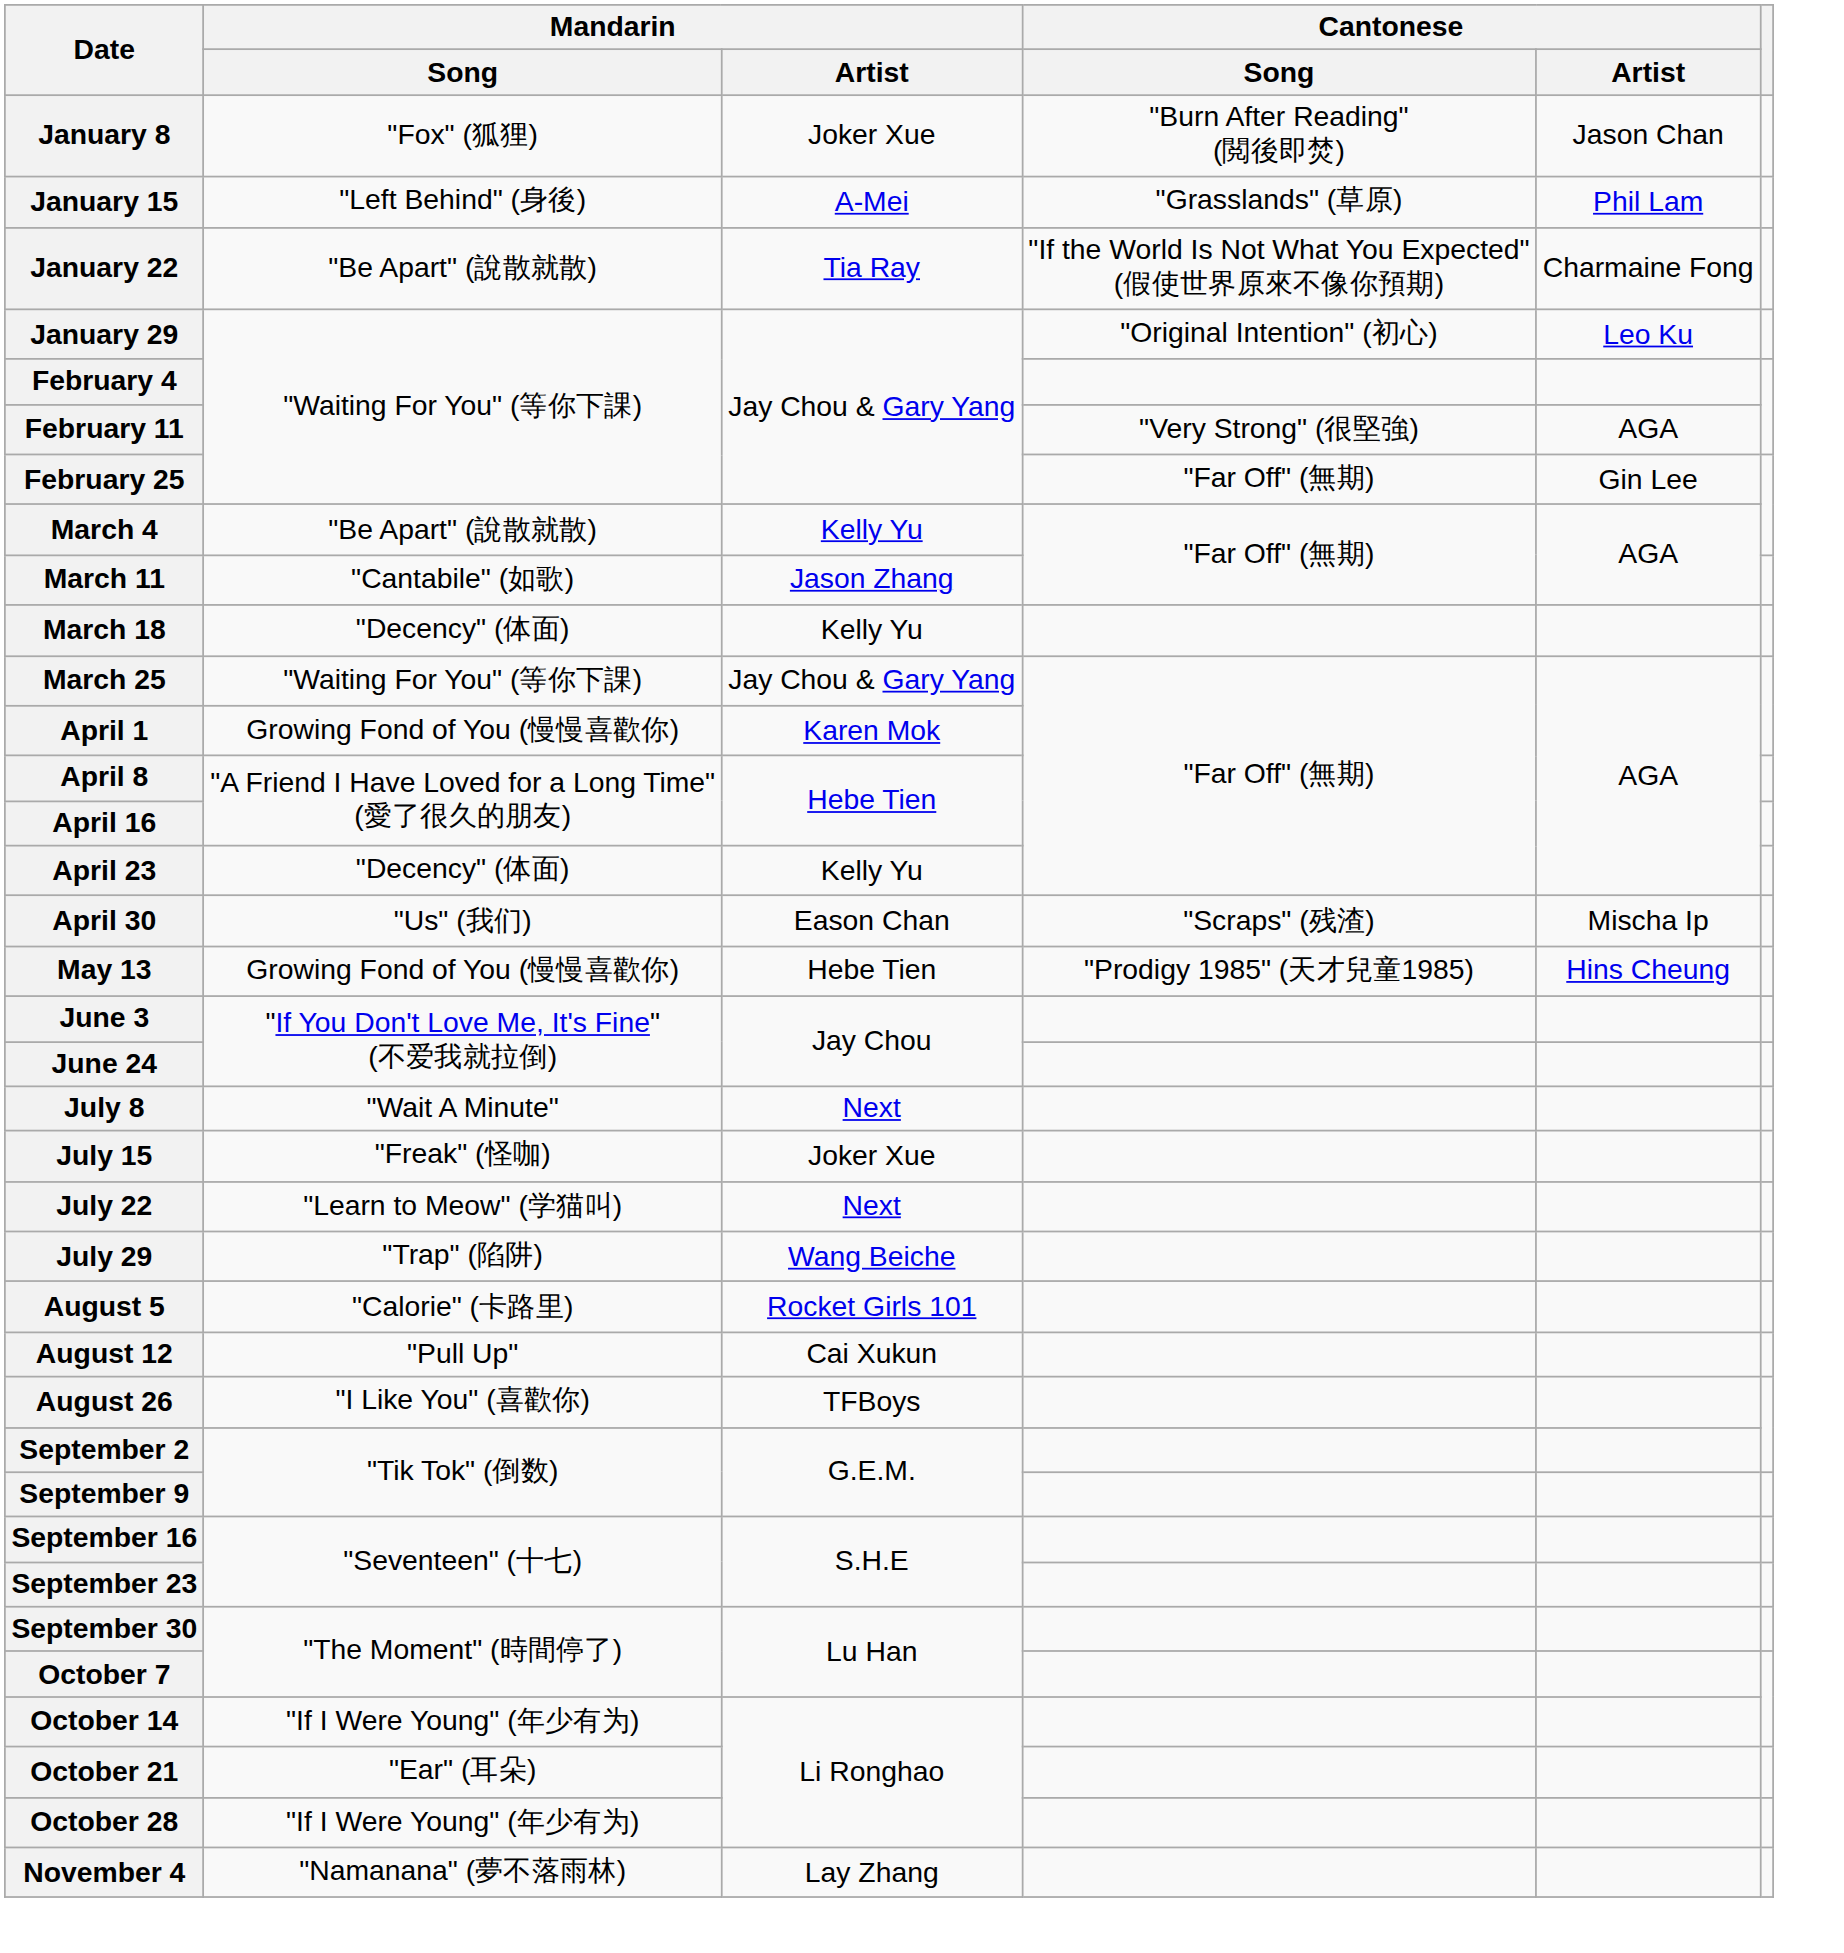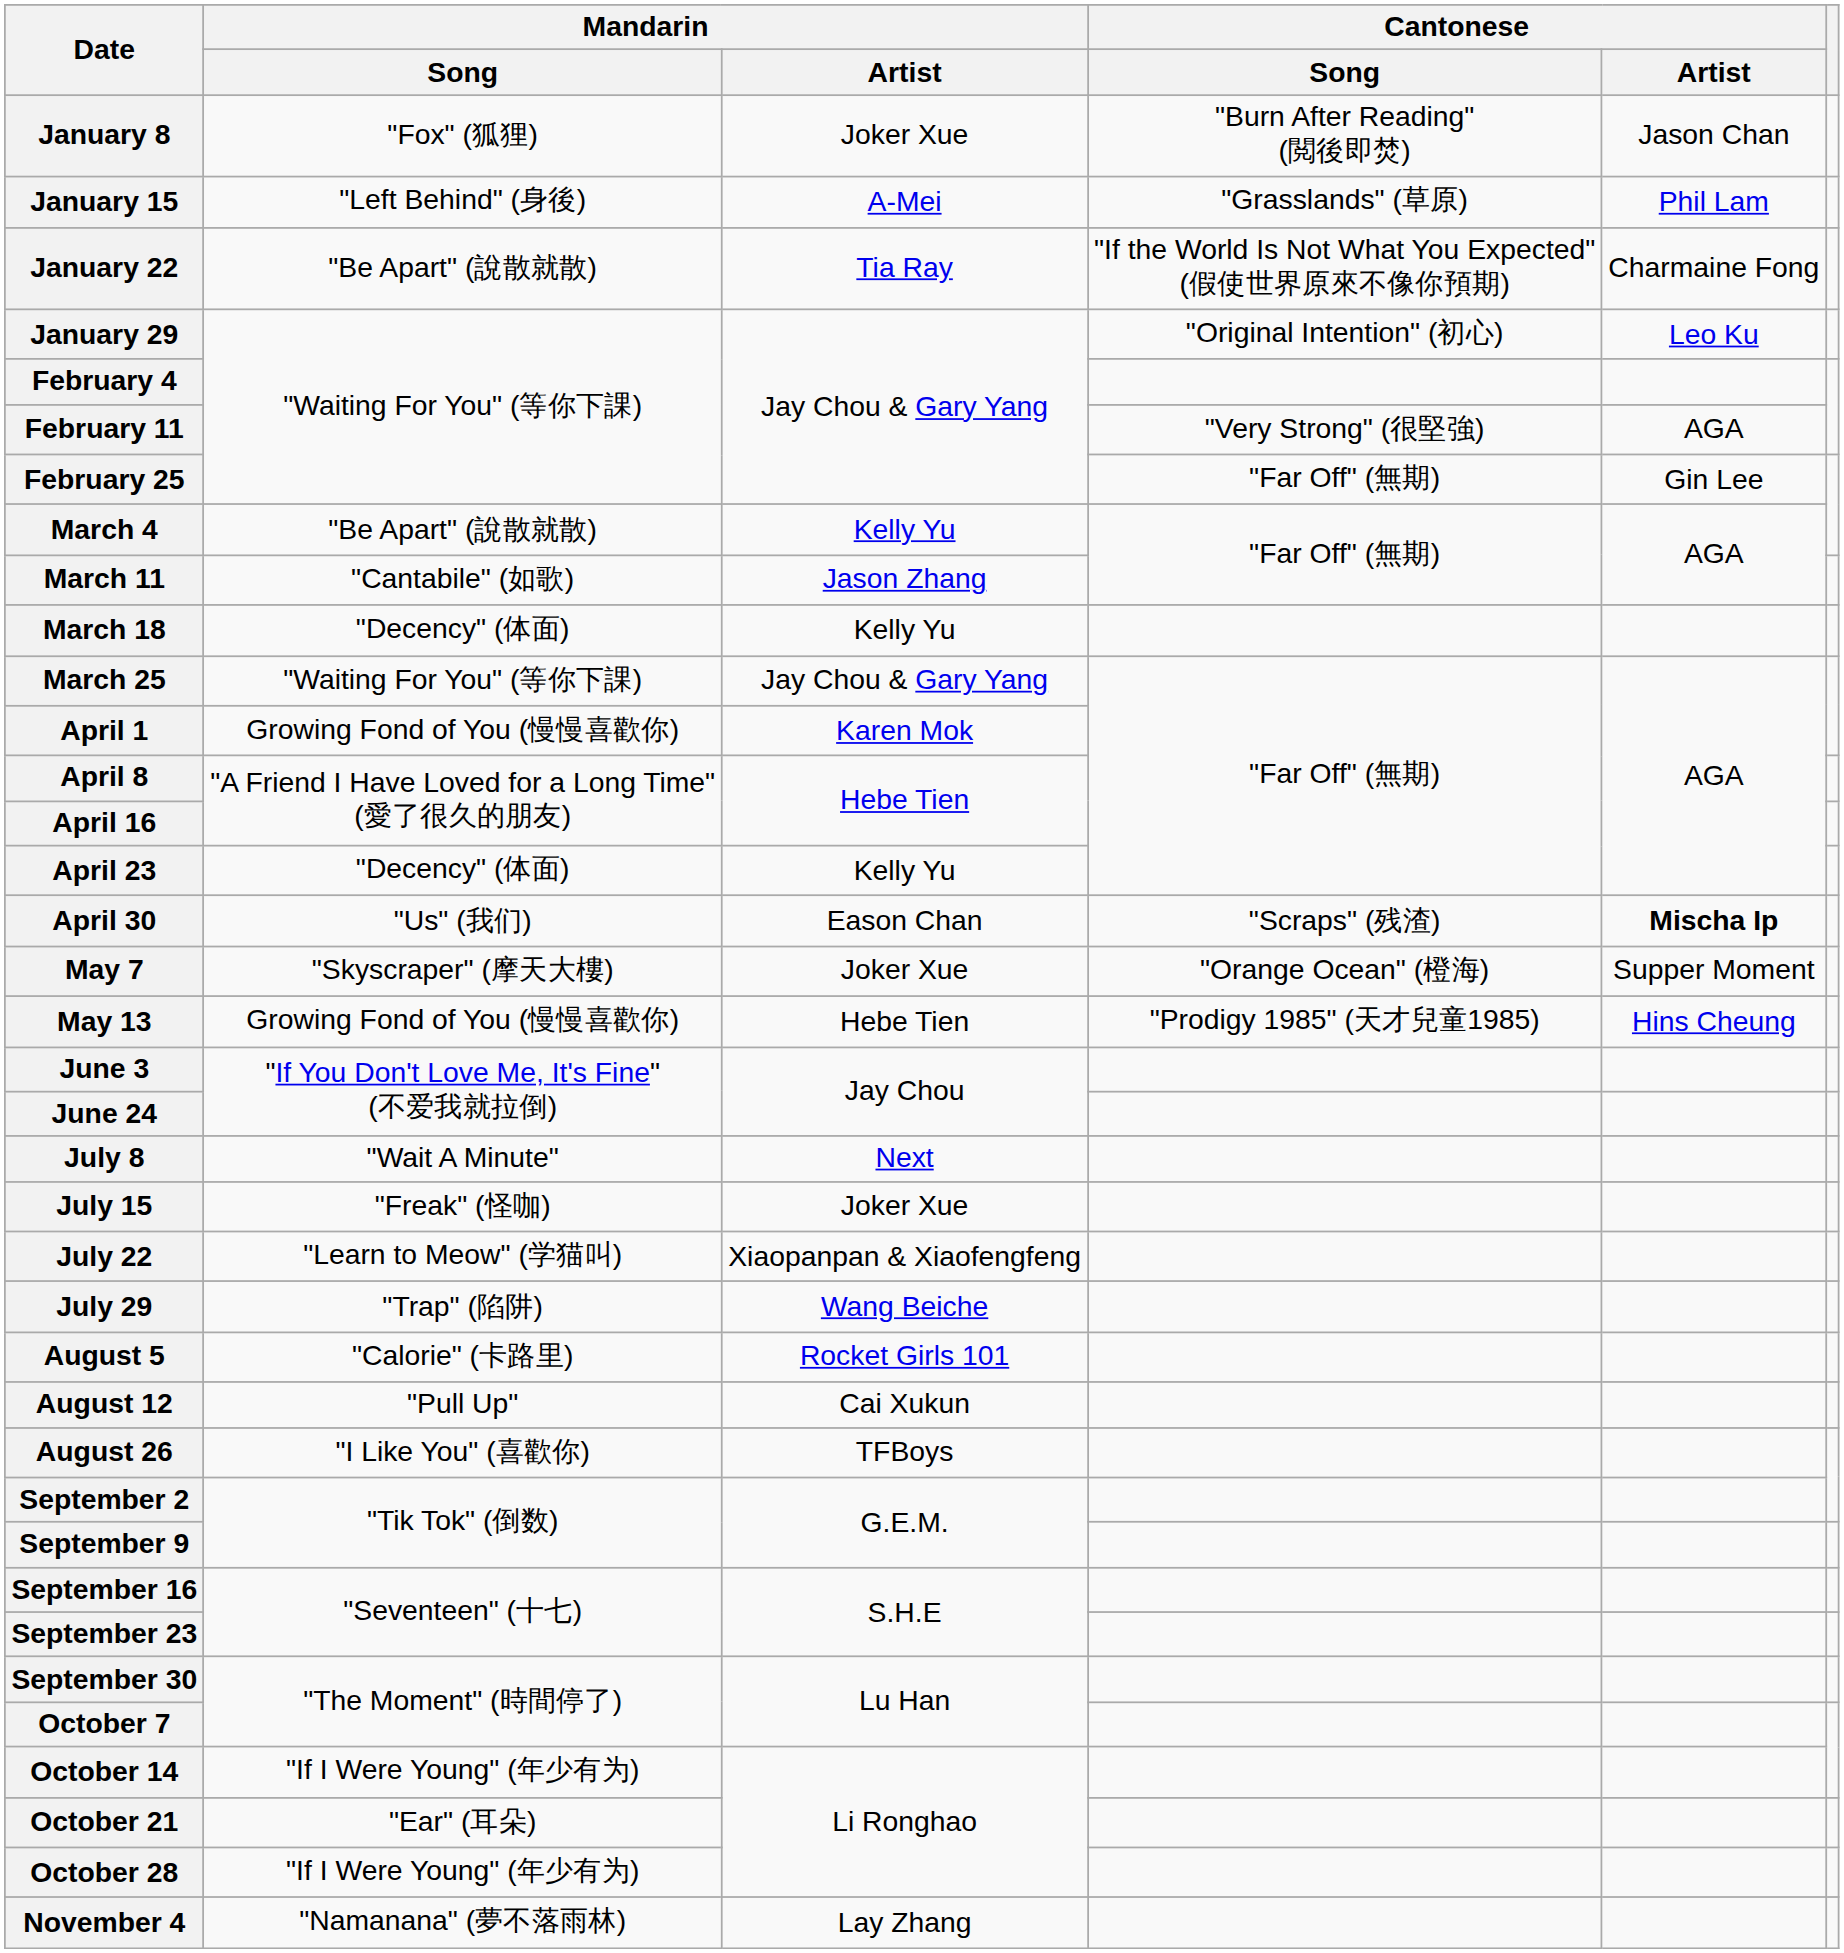 <table class="wikitable plainrowheaders" style="text-align:center">
 <tr>
 <th rowspan="2">Date</th>
 <th colspan="2">Mandarin</th>
 <th colspan="2">Cantonese</th>
 <th rowspan="2"></th>
 </tr>
 <tr>
 <th>Song</th>
 <th>Artist</th>
 <th>Song</th>
 <th>Artist</th>
 </tr>
 <tr>
 <th scope="row">January 8</th>
 <td>"Fox" (狐狸)</td>
 <td>Joker Xue</td>
 <td>"Burn After Reading"<br>(閲後即焚)</td>
 <td>Jason Chan</td>
 <td></td>
 </tr>
 <tr>
 <th scope="row">January 15</th>
 <td>"Left Behind" (身後)</td>
 <td><a href='#'>A-Mei</a></td>
 <td>"Grasslands" (草原)</td>
 <td><a href='#'>Phil Lam</a></td>
 <td></td>
 </tr>
 <tr>
 <th scope="row">January 22</th>
 <td>"Be Apart" (說散就散)</td>
 <td><a href='#'>Tia Ray</a></td>
 <td>"If the World Is Not What You Expected"<br>(假使世界原來不像你預期)</td>
 <td>Charmaine Fong</td>
 <td></td>
 </tr>
 <tr>
 <th scope="row">January 29</th>
 <td rowspan="4">"Waiting For You" (等你下課)</td>
 <td rowspan="4">Jay Chou & <a href='#'>Gary Yang</a></td>
 <td>"Original Intention" (初心)</td>
 <td><a href='#'>Leo Ku</a></td>
 <td></td>
 </tr>
 <tr>
 <th scope="row">February 4</th>
 <td></td>
 <td></td>
 <td rowspan="2"></td>
 </tr>
 <tr>
 <th scope="row">February 11</th>
 <td>"Very Strong" (很堅強)</td>
 <td>AGA</td>
 </tr>
 <tr>
 <th scope="row">February 25</th>
 <td>"Far Off" (無期)</td>
 <td>Gin Lee</td>
 <td rowspan="2"></td>
 </tr>
 <tr>
 <th scope="row">March 4</th>
 <td>"Be Apart" (說散就散)</td>
 <td><a href='#'>Kelly Yu</a></td>
 <td rowspan="2">"Far Off" (無期)</td>
 <td rowspan="2">AGA</td>
 </tr>
 <tr>
 <th scope="row">March 11</th>
 <td>"Cantabile" (如歌)</td>
 <td><a href='#'>Jason Zhang</a></td>
 <td></td>
 </tr>
 <tr>
 <th scope="row">March 18</th>
 <td>"Decency" (体面)</td>
 <td>Kelly Yu</td>
 <td></td>
 <td></td>
 <td></td>
 </tr>
 <tr>
 <th scope="row">March 25</th>
 <td>"Waiting For You" (等你下課)</td>
 <td>Jay Chou & <a href='#'>Gary Yang</a></td>
 <td rowspan="5">"Far Off" (無期)</td>
 <td rowspan="5">AGA</td>
 <td rowspan="2"></td>
 </tr>
 <tr>
 <th scope="row">April 1</th>
 <td>Growing Fond of You (慢慢喜歡你)</td>
 <td><a href='#'>Karen Mok</a></td>
 </tr>
 <tr>
 <th scope="row">April 8</th>
 <td rowspan="2">"A Friend I Have Loved for a Long Time"<br>(愛了很久的朋友)</td>
 <td rowspan="2"><a href='#'>Hebe Tien</a></td>
 <td></td>
 </tr>
 <tr>
 <th scope="row">April 16</th>
 <td></td>
 </tr>
 <tr>
 <th scope="row">April 23</th>
 <td>"Decency" (体面)</td>
 <td>Kelly Yu</td>
 <td></td>
 </tr>
 <tr>
 <th scope="row">April 30</th>
 <td>"Us" (我们)</td>
 <td>Eason Chan</td>
 <td>"Scraps" (残渣)</td>
-<td>Mischa Ip</td>
+<td><strong>Mischa Ip</strong></td>
+<td></td>
+</tr>
+<tr>
+<th scope="row">May 7</th>
+<td>"Skyscraper" (摩天大樓)</td>
+<td>Joker Xue</td>
+<td>"Orange Ocean" (橙海)</td>
+<td>Supper Moment</td>
 <td></td>
 </tr>
 <tr>
 <th scope="row">May 13</th>
 <td>Growing Fond of You (慢慢喜歡你)</td>
 <td>Hebe Tien</td>
 <td>"Prodigy 1985" (天才兒童1985)</td>
 <td><a href='#'>Hins Cheung</a></td>
 <td></td>
 </tr>
 <tr>
 <th scope="row">June 3</th>
 <td rowspan="2">"<a href='#'>If You Don't Love Me, It's Fine</a>"<br>(不爱我就拉倒)</td>
 <td rowspan="2">Jay Chou</td>
 <td></td>
 <td></td>
 <td></td>
 </tr>
 <tr>
 <th scope="row">June 24</th>
 <td></td>
 <td></td>
 <td></td>
 </tr>
 <tr>
 <th scope="row">July 8</th>
 <td>"Wait A Minute"</td>
 <td><a href='#'>Next</a></td>
 <td></td>
 <td></td>
 <td></td>
 </tr>
 <tr>
 <th scope="row">July 15</th>
 <td>"Freak" (怪咖)</td>
 <td>Joker Xue</td>
 <td></td>
 <td></td>
 <td></td>
 </tr>
 <tr>
 <th scope="row">July 22</th>
 <td>"Learn to Meow" (学猫叫)</td>
-<td><a href='#'>Next</a></td>
+<td>Xiaopanpan & Xiaofengfeng</td>
 <td></td>
 <td></td>
 <td></td>
 </tr>
 <tr>
 <th scope="row">July 29</th>
 <td>"Trap" (陷阱)</td>
 <td><a href='#'>Wang Beiche</a></td>
 <td></td>
 <td></td>
 <td></td>
 </tr>
 <tr>
 <th scope="row">August 5</th>
 <td>"Calorie" (卡路里)</td>
 <td><a href='#'>Rocket Girls 101</a></td>
 <td></td>
 <td></td>
 <td></td>
 </tr>
 <tr>
 <th scope="row">August 12</th>
 <td>"Pull Up"</td>
 <td>Cai Xukun</td>
 <td></td>
 <td></td>
 <td></td>
 </tr>
 <tr>
 <th scope="row">August 26</th>
 <td>"I Like You" (喜歡你)</td>
 <td>TFBoys</td>
 <td></td>
 <td></td>
 <td rowspan="2"></td>
 </tr>
 <tr>
 <th scope="row">September 2</th>
 <td rowspan="2">"Tik Tok" (倒数)</td>
 <td rowspan="2">G.E.M.</td>
 <td></td>
 <td></td>
 </tr>
 <tr>
 <th scope="row">September 9</th>
 <td></td>
 <td></td>
 <td></td>
 </tr>
 <tr>
 <th scope="row">September 16</th>
 <td rowspan="2">"Seventeen" (十七)</td>
 <td rowspan="2">S.H.E</td>
 <td></td>
 <td></td>
 <td></td>
 </tr>
 <tr>
 <th scope="row">September 23</th>
 <td></td>
 <td></td>
 <td></td>
 </tr>
 <tr>
 <th scope="row">September 30</th>
 <td rowspan="2">"The Moment" (時間停了)</td>
 <td rowspan="2">Lu Han</td>
 <td></td>
 <td></td>
 <td></td>
 </tr>
 <tr>
 <th scope="row">October 7</th>
 <td></td>
 <td></td>
 <td rowspan="2"></td>
 </tr>
 <tr>
 <th scope="row">October 14</th>
 <td>"If I Were Young" (年少有为)</td>
 <td rowspan="3">Li Ronghao</td>
 <td></td>
 <td></td>
 </tr>
 <tr>
 <th scope="row">October 21</th>
 <td>"Ear" (耳朵)</td>
 <td></td>
 <td></td>
 <td></td>
 </tr>
 <tr>
 <th scope="row">October 28</th>
 <td>"If I Were Young" (年少有为)</td>
 <td></td>
 <td></td>
 <td></td>
 </tr>
 <tr>
 <th scope="row">November 4</th>
 <td>"Namanana" (夢不落雨林)</td>
 <td>Lay Zhang</td>
 <td></td>
 <td></td>
 <td></td>
 </tr>
 </table>
